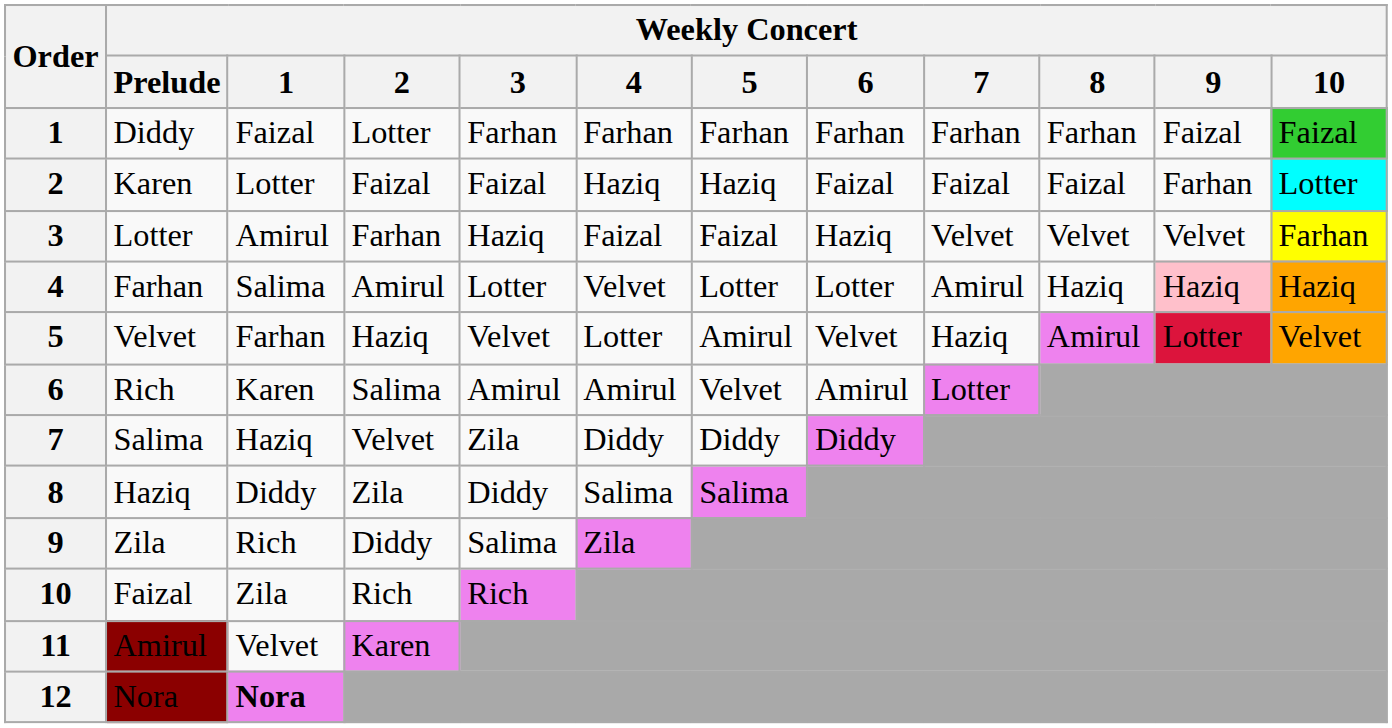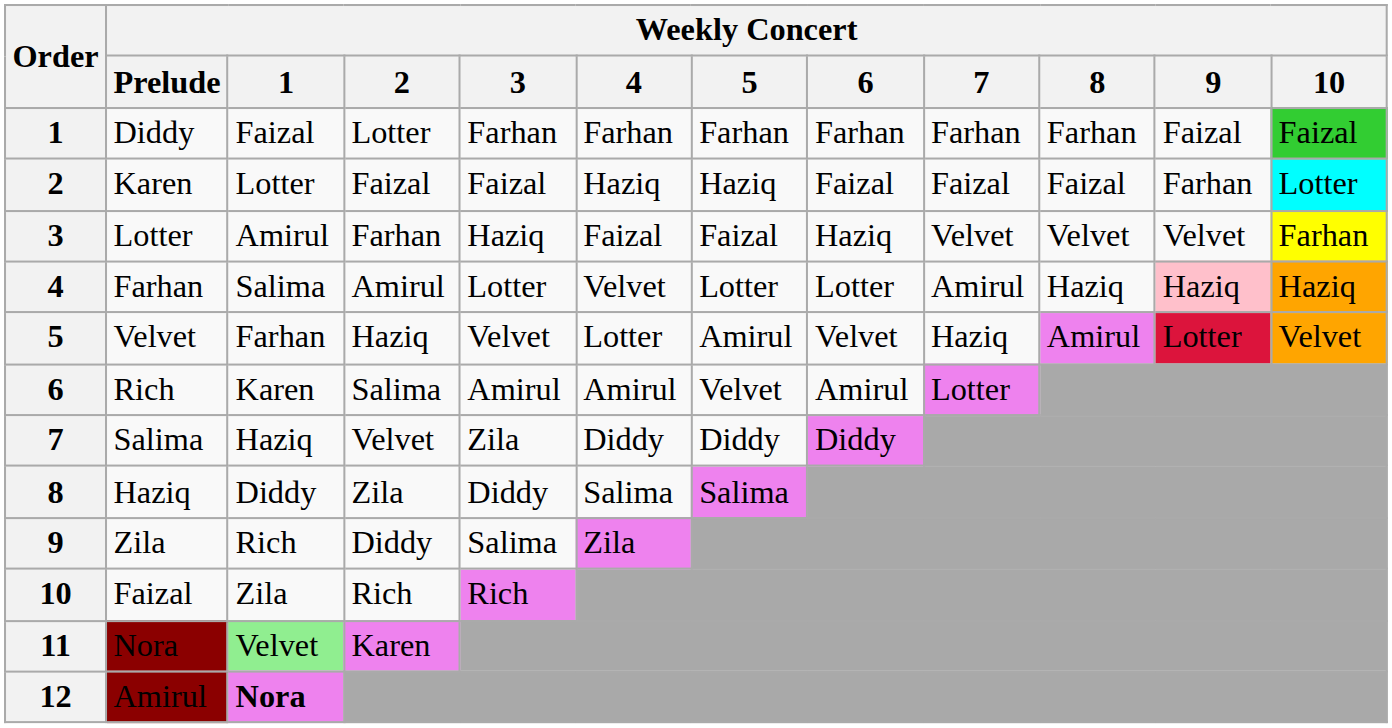 <table class="wikitable">
 <tr>
 <th rowspan=2>Order</th>
 <th colspan=11>Weekly Concert</th>
 </tr>
 <tr>
 <th>Prelude</th>
 <th width="50">1</th>
 <th width="50">2</th>
 <th width="50">3</th>
 <th width="50">4</th>
 <th width="50">5</th>
 <th width="50">6</th>
 <th width="50">7</th>
 <th width="50">8</th>
 <th width="50">9</th>
 <th width="50">10</th>
 </tr>
 <tr>
 <th>1</th>
 <td>Diddy</td>
 <td>Faizal</td>
 <td>Lotter</td>
 <td>Farhan</td>
 <td>Farhan</td>
 <td>Farhan</td>
 <td>Farhan</td>
 <td>Farhan</td>
 <td>Farhan</td>
 <td>Faizal</td>
 <td style="background-color:limegreen;">Faizal</td>
 </tr>
 <tr>
 <th>2</th>
 <td>Karen</td>
 <td>Lotter</td>
 <td>Faizal</td>
 <td>Faizal</td>
 <td>Haziq</td>
 <td>Haziq</td>
 <td>Faizal</td>
 <td>Faizal</td>
 <td>Faizal</td>
 <td>Farhan</td>
 <td style="background-color:cyan;">Lotter</td>
 </tr>
 <tr>
 <th>3</th>
 <td>Lotter</td>
 <td>Amirul</td>
 <td>Farhan</td>
 <td>Haziq</td>
 <td>Faizal</td>
 <td>Faizal</td>
 <td>Haziq</td>
 <td>Velvet</td>
 <td>Velvet</td>
 <td>Velvet</td>
 <td style="background-color:yellow;">Farhan</td>
 </tr>
 <tr>
 <th>4</th>
 <td>Farhan</td>
 <td>Salima</td>
 <td>Amirul</td>
 <td>Lotter</td>
 <td>Velvet</td>
 <td>Lotter</td>
 <td>Lotter</td>
 <td>Amirul</td>
 <td>Haziq</td>
 <td bgcolor="pink">Haziq</td>
 <td style="background-color:orange;">Haziq</td>
 </tr>
 <tr>
 <th>5</th>
 <td>Velvet</td>
 <td>Farhan</td>
 <td>Haziq</td>
 <td>Velvet</td>
 <td>Lotter</td>
 <td>Amirul</td>
 <td>Velvet</td>
 <td>Haziq</td>
 <td style="background-color:violet;">Amirul</td>
 <td style="background-color:crimson;"><span>Lotter</span></td>
 <td style="background-color:orange;">Velvet</td>
 </tr>
 <tr>
 <th>6</th>
 <td>Rich</td>
 <td>Karen</td>
 <td>Salima</td>
 <td>Amirul</td>
 <td>Amirul</td>
 <td>Velvet</td>
 <td>Amirul</td>
 <td style="background-color:violet;">Lotter</td>
 <td bgcolor="darkgray" colspan="3"></td>
 </tr>
 <tr>
 <th>7</th>
 <td>Salima</td>
 <td>Haziq</td>
 <td>Velvet</td>
 <td>Zila</td>
 <td>Diddy</td>
 <td>Diddy</td>
 <td style="background-color:violet;">Diddy</td>
 <td bgcolor="darkgray" colspan="4"></td>
 </tr>
 <tr>
 <th>8</th>
 <td>Haziq</td>
 <td>Diddy</td>
 <td>Zila</td>
 <td>Diddy</td>
 <td>Salima</td>
 <td style="background-color:violet;">Salima</td>
 <td bgcolor="darkgray" colspan="5"></td>
 </tr>
 <tr>
 <th>9</th>
 <td>Zila</td>
 <td>Rich</td>
 <td>Diddy</td>
 <td>Salima</td>
 <td style="background-color:violet;">Zila</td>
 <td bgcolor="darkgray" colspan="6"></td>
 </tr>
 <tr>
 <th>10</th>
 <td>Faizal</td>
 <td>Zila</td>
 <td>Rich</td>
 <td style="background-color:violet;">Rich</td>
 <td bgcolor="darkgray" colspan="7"></td>
 </tr>
 <tr>
 <th>11</th>
-<td bgcolor="darkred"><span>Amirul</span></td>
-<td>Velvet</td>
+<td bgcolor="darkred"><span>Nora</span></td>
+<td style="background: lightgreen;">Velvet</td>
 <td style="background-color:violet;">Karen</td>
 <td bgcolor="darkgray" colspan="8"></td>
 </tr>
 <tr>
 <th>12</th>
-<td bgcolor="darkred"><span>Nora</span></td>
+<td bgcolor="darkred"><span>Amirul</span></td>
 <td style="background-color:violet;"><strong>Nora</strong></td>
 <td bgcolor="darkgray" colspan="9"></td>
 </tr>
 </table>
